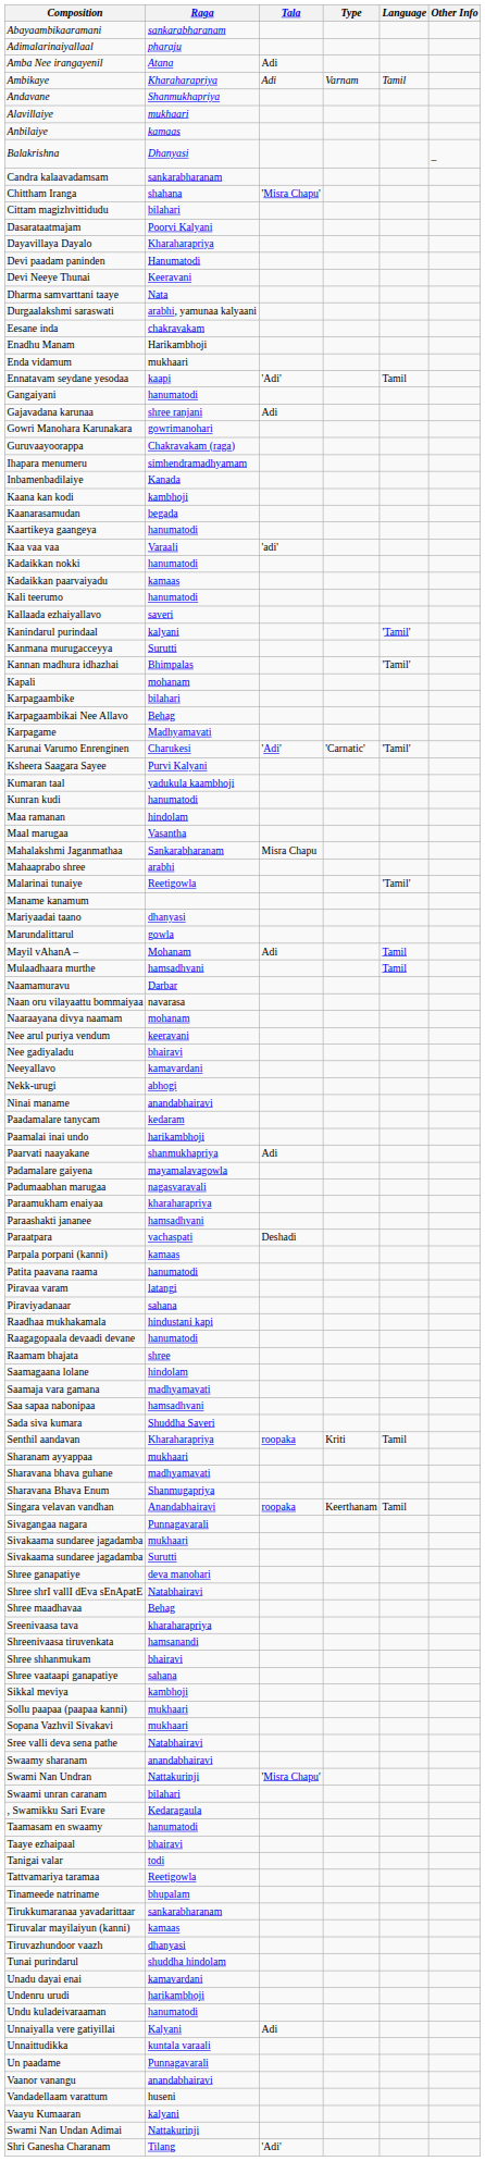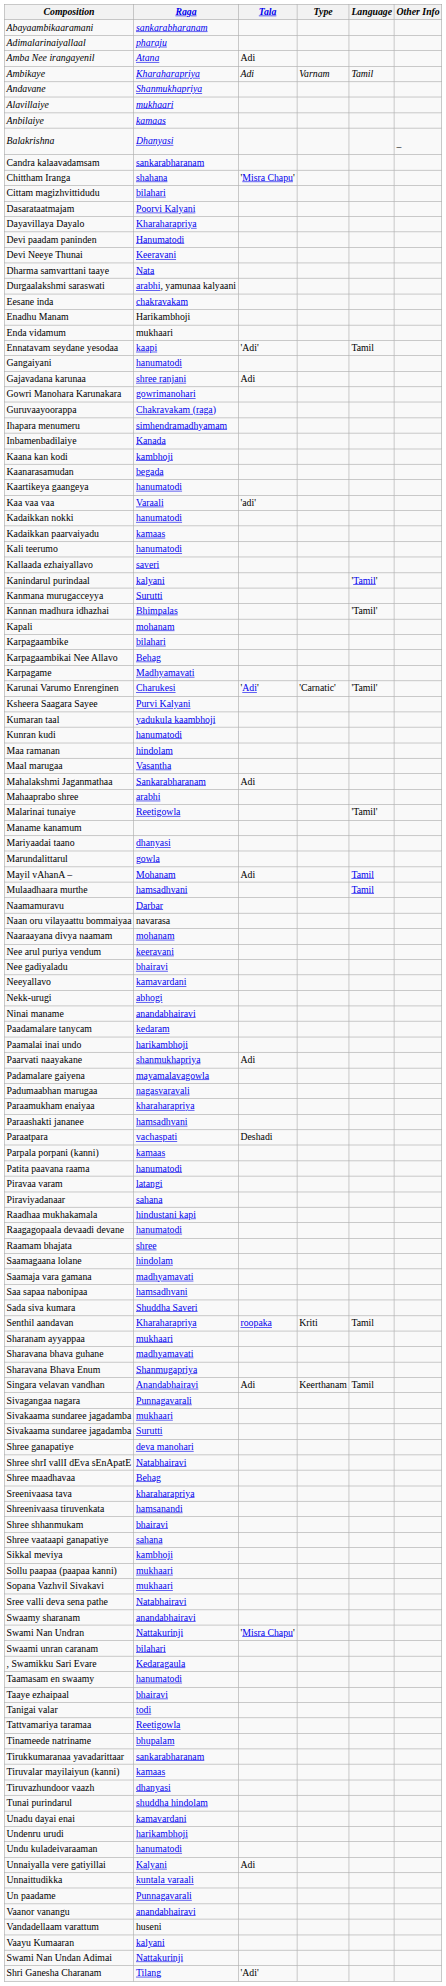 <table class="wikitable">
 <tr>
 <th><em>Composition</em></th>
 <th><em><a href='#'>Raga</a></em></th>
 <th><em><a href='#'>Tala</a></em></th>
 <th><em>Type</em></th>
 <th><em>Language</em></th>
 <th><em>Other Info</em></th>
 </tr>
 <tr>
 <td><em>Abayaambikaaramani</em></td>
 <td><em><a href='#'>sankarabharanam</a></em></td>
 <td></td>
 <td></td>
 <td></td>
 <td></td>
 </tr>
 <tr>
 <td><em>Adimalarinaiyallaal</em></td>
 <td><em><a href='#'>pharaju</a></em></td>
 <td></td>
 <td></td>
 <td></td>
 <td></td>
 </tr>
 <tr>
 <td><em>Amba Nee irangayenil</em></td>
 <td><em><a href='#'>Atana</a></em></td>
 <td>Adi</td>
 <td></td>
 <td></td>
 <td></td>
 </tr>
 <tr>
 <td><em>Ambikaye</em></td>
 <td><em><a href='#'>Kharaharapriya</a></em></td>
 <td><em>Adi</em></td>
 <td><em>Varnam</em></td>
 <td><em>Tamil</em></td>
 <td></td>
 </tr>
 <tr>
 <td><em>Andavane  </em></td>
 <td><em><a href='#'>Shanmukhapriya</a></em></td>
 <td></td>
 <td></td>
 <td></td>
 <td></td>
 </tr>
 <tr>
 <td><em>Alavillaiye</em></td>
 <td><em><a href='#'>mukhaari</a></em></td>
 <td></td>
 <td></td>
 <td></td>
 <td></td>
 </tr>
 <tr>
 <td><em>Anbilaiye</em></td>
 <td><em><a href='#'>kamaas</a></em></td>
 <td></td>
 <td></td>
 <td></td>
 <td></td>
 </tr>
 <tr>
 <td><em>Balakrishna </em></td>
 <td><em><a href='#'>Dhanyasi</a></em></td>
 <td></td>
 <td></td>
 <td></td>
 <td><em><br>–</td>
 </tr>
 <tr>
 <td></em>Candra kalaavadamsam<em></td>
 <td></em><a href='#'>sankarabharanam</a><em></td>
 <td></td>
 <td></td>
 <td></td>
 <td></td>
 </tr>
 <tr>
 <td></em>Chittham Iranga<em></td>
 <td></em><a href='#'>shahana</a><em></td>
 <td>'<a href='#'>Misra Chapu</a>'</td>
 <td></td>
 <td></td>
 <td></td>
 </tr>
 <tr>
 <td></em>Cittam magizhvittidudu<em></td>
 <td></em><a href='#'>bilahari</a><em></td>
 <td></td>
 <td></td>
 <td></td>
 <td></td>
 </tr>
 <tr>
 <td></em>Dasarataatmajam<em></td>
 <td></em><a href='#'>Poorvi Kalyani</a><em></td>
 <td></td>
 <td></td>
 <td></td>
 <td></td>
 </tr>
 <tr>
 <td></em>Dayavillaya Dayalo<em></td>
 <td></em><a href='#'>Kharaharapriya</a><em></td>
 <td></td>
 <td></td>
 <td></td>
 <td></td>
 </tr>
 <tr>
 <td></em>Devi paadam paninden<em></td>
 <td></em><a href='#'>Hanumatodi</a><em></td>
 <td></td>
 <td></td>
 <td></td>
 <td></td>
 </tr>
 <tr>
 <td></em>Devi Neeye Thunai<em></td>
 <td></em><a href='#'>Keeravani</a><em></td>
 <td></td>
 <td></td>
 <td></td>
 <td></td>
 </tr>
 <tr>
 <td></em>Dharma samvarttani taaye<em></td>
 <td></em><a href='#'>Nata</a><em></td>
 <td></td>
 <td></td>
 <td></td>
 <td></td>
 </tr>
 <tr>
 <td></em>Durgaalakshmi saraswati<em></td>
 <td></em><a href='#'>arabhi</a>, yamunaa kalyaani<em></td>
 <td></td>
 <td></td>
 <td></td>
 <td></td>
 </tr>
 <tr>
 <td></em>Eesane inda<em></td>
 <td></em><a href='#'>chakravakam</a><em></td>
 <td></td>
 <td></td>
 <td></td>
 <td></td>
 </tr>
 <tr>
 <td></em>Enadhu Manam<em></td>
 <td></em>Harikambhoji<em></td>
 <td></td>
 <td></td>
 <td></td>
 <td></td>
 </tr>
 <tr>
 <td></em>Enda vidamum<em></td>
 <td></em>mukhaari<em></td>
 <td></td>
 <td></td>
 <td></td>
 <td></td>
 </tr>
 <tr>
 <td></em>Ennatavam seydane yesodaa<em></td>
 <td></em><a href='#'>kaapi</a><em></td>
 <td>'Adi'</td>
 <td></td>
 <td>Tamil</td>
 <td></td>
 </tr>
 <tr>
 <td></em>Gangaiyani<em></td>
 <td></em><a href='#'>hanumatodi</a><em></td>
 <td></td>
 <td></td>
 <td></td>
 <td></td>
 </tr>
 <tr>
 <td></em>Gajavadana karunaa<em></td>
 <td></em><a href='#'>shree ranjani</a><em></td>
 <td>Adi</td>
 <td></td>
 <td></td>
 <td></td>
 </tr>
 <tr>
 <td></em>Gowri Manohara Karunakara<em></td>
 <td></em><a href='#'>gowrimanohari</a><em></td>
 <td></td>
 <td></td>
 <td></td>
 <td></td>
 </tr>
 <tr>
 <td></em>Guruvaayoorappa<em></td>
 <td></em><a href='#'>Chakravakam (raga)</a><em></td>
 <td></td>
 <td></td>
 <td></td>
 <td></td>
 </tr>
 <tr>
 <td></em>Ihapara menumeru<em></td>
 <td></em><a href='#'>simhendramadhyamam</a><em></td>
 <td></td>
 <td></td>
 <td></td>
 <td></td>
 </tr>
 <tr>
 <td></em>Inbamenbadilaiye<em></td>
 <td></em><a href='#'>Kanada</a><em></td>
 <td></td>
 <td></td>
 <td></td>
 <td></td>
 </tr>
 <tr>
 <td></em>Kaana kan kodi<em></td>
 <td></em><a href='#'>kambhoji</a><em></td>
 <td></td>
 <td></td>
 <td></td>
 <td></td>
 </tr>
 <tr>
 <td></em>Kaanarasamudan<em></td>
 <td></em><a href='#'>begada</a><em></td>
 <td></td>
 <td></td>
 <td></td>
 <td></td>
 </tr>
 <tr>
 <td></em>Kaartikeya gaangeya<em></td>
 <td></em><a href='#'>hanumatodi</a><em></td>
 <td></td>
 <td></td>
 <td></td>
 <td></td>
 </tr>
 <tr>
 <td></em>Kaa vaa vaa<em></td>
 <td></em><a href='#'>Varaali</a><em></td>
 <td>'adi'</td>
 <td></td>
 <td></td>
 <td></td>
 </tr>
 <tr>
 <td></em>Kadaikkan nokki<em></td>
 <td></em><a href='#'>hanumatodi</a><em></td>
 <td></td>
 <td></td>
 <td></td>
 <td></td>
 </tr>
 <tr>
 <td></em>Kadaikkan paarvaiyadu<em></td>
 <td></em><a href='#'>kamaas</a><em></td>
 <td></td>
 <td></td>
 <td></td>
 <td></td>
 </tr>
 <tr>
 <td></em>Kali teerumo<em></td>
 <td></em><a href='#'>hanumatodi</a><em></td>
 <td></td>
 <td></td>
 <td></td>
 <td></td>
 </tr>
 <tr>
 <td></em>Kallaada ezhaiyallavo<em></td>
 <td></em><a href='#'>saveri</a><em></td>
 <td></td>
 <td></td>
 <td></td>
 <td></td>
 </tr>
 <tr>
 <td></em>Kanindarul purindaal<em></td>
 <td></em><a href='#'>kalyani</a><em></td>
 <td></td>
 <td></td>
 <td>'<a href='#'>Tamil</a>'</td>
 <td></td>
 </tr>
 <tr>
 <td></em>Kanmana murugacceyya<em></td>
 <td></em><a href='#'>Surutti</a><em></td>
 <td></td>
 <td></td>
 <td></td>
 <td></td>
 </tr>
 <tr>
 <td></em>Kannan madhura idhazhai<em></td>
 <td></em><a href='#'>Bhimpalas</a><em></td>
 <td></td>
 <td></td>
 <td>'Tamil'</td>
 <td></td>
 </tr>
 <tr>
 <td></em>Kapali<em></td>
 <td></em><a href='#'>mohanam</a><em></td>
 <td></td>
 <td></td>
 <td></td>
 <td></td>
 </tr>
 <tr>
 <td></em>Karpagaambike<em></td>
 <td></em><a href='#'>bilahari</a><em></td>
 <td></td>
 <td></td>
 <td></td>
 <td></td>
 </tr>
 <tr>
 <td></em>Karpagaambikai Nee Allavo<em></td>
 <td></em><a href='#'>Behag</a><em></td>
 <td></td>
 <td></td>
 <td></td>
 <td></td>
 </tr>
 <tr>
 <td></em>Karpagame<em></td>
 <td></em><a href='#'>Madhyamavati</a><em></td>
 <td></td>
 <td></td>
 <td></td>
 <td></td>
 </tr>
 <tr>
 <td></em>Karunai Varumo Enrenginen<em></td>
 <td></em><a href='#'>Charukesi</a><em></td>
 <td>'<a href='#'>Adi</a>'</td>
 <td>'Carnatic'</td>
 <td>'Tamil'</td>
 <td></td>
 </tr>
 <tr>
 <td></em>Ksheera Saagara Sayee <em></td>
 <td></em><a href='#'>Purvi Kalyani</a><em></td>
 <td></td>
 <td></td>
 <td></td>
 <td></td>
 </tr>
 <tr>
 <td></em>Kumaran taal<em></td>
 <td></em><a href='#'>yadukula kaambhoji</a><em></td>
 <td></td>
 <td></td>
 <td></td>
 <td></td>
 </tr>
 <tr>
 <td></em>Kunran kudi<em></td>
 <td></em><a href='#'>hanumatodi</a><em></td>
 <td></td>
 <td></td>
 <td></td>
 <td></td>
 </tr>
 <tr>
 <td></em>Maa ramanan<em></td>
 <td></em><a href='#'>hindolam</a><em></td>
 <td></td>
 <td></td>
 <td></td>
 <td></td>
 </tr>
 <tr>
 <td></em>Maal marugaa<em></td>
 <td></em><a href='#'>Vasantha</a><em></td>
 <td></td>
 <td></td>
 <td></td>
 <td></td>
 </tr>
 <tr>
 <td></em>Mahalakshmi Jaganmathaa<em></td>
 <td><a href='#'>Sankarabharanam</a></td>
-<td>Misra Chapu</td>
+<td>Adi</td>
 <td></td>
 <td></td>
 <td></td>
 </tr>
 <tr>
 <td></em>Mahaaprabo shree<em></td>
 <td></em><a href='#'>arabhi</a><em></td>
 <td></td>
 <td></td>
 <td></td>
 <td></td>
 </tr>
 <tr>
 <td></em>Malarinai tunaiye<em></td>
 <td></em><a href='#'>Reetigowla</a><em></td>
 <td></td>
 <td></td>
 <td>'Tamil'</td>
 <td></td>
 </tr>
 <tr>
 <td></em>Maname kanamum<em></td>
 <td></td>
 <td></td>
 <td></td>
 <td></td>
 <td></td>
 </tr>
 <tr>
 <td></em>Mariyaadai taano<em></td>
 <td></em><a href='#'>dhanyasi</a><em></td>
 <td></td>
 <td></td>
 <td></td>
 <td></td>
 </tr>
 <tr>
 <td></em>Marundalittarul<em></td>
 <td></em><a href='#'>gowla</a><em></td>
 <td></td>
 <td></td>
 <td></td>
 <td></td>
 </tr>
 <tr>
 <td></em>Mayil vAhanA – <em></td>
 <td></em><a href='#'>Mohanam</a><em></td>
 <td>Adi</td>
 <td></td>
 <td></em><a href='#'>Tamil</a><em></td>
 <td></td>
 </tr>
 <tr>
 <td></em>Mulaadhaara murthe<em></td>
 <td></em><a href='#'>hamsadhvani</a><em></td>
 <td></td>
 <td></td>
 <td></em><a href='#'>Tamil</a><em></td>
 <td></td>
 </tr>
 <tr>
 <td></em>Naamamuravu<em></td>
 <td></em><a href='#'>Darbar</a><em></td>
 <td></td>
 <td></td>
 <td></td>
 <td></td>
 </tr>
 <tr>
 <td></em>Naan oru vilayaattu bommaiyaa<em></td>
 <td></em>navarasa <em></td>
 <td></td>
 <td></td>
 <td></td>
 <td></td>
 </tr>
 <tr>
 <td></em>Naaraayana divya naamam<em></td>
 <td><a href='#'>mohanam</a></td>
 <td></td>
 <td></td>
 <td></td>
 <td></td>
 </tr>
 <tr Nambiketavar evaraya    >
 <td></em>Nee arul puriya vendum<em></td>
 <td></em><a href='#'>keeravani</a><em></td>
 <td></td>
 <td></td>
 <td></td>
 <td></td>
 </tr>
 <tr>
 <td></em>Nee gadiyaladu<em></td>
 <td></em><a href='#'>bhairavi</a><em></td>
 <td></td>
 <td></td>
 <td></td>
 <td></td>
 </tr>
 <tr>
 <td></em>Neeyallavo<em></td>
 <td></em><a href='#'>kamavardani</a><em></td>
 <td></td>
 <td></td>
 <td></td>
 <td></td>
 </tr>
 <tr>
 <td></em>Nekk-urugi<em></td>
 <td></em><a href='#'>abhogi</a><em></td>
 <td></td>
 <td></td>
 <td></td>
 <td></td>
 </tr>
 <tr>
 <td></em>Ninai maname<em></td>
 <td></em><a href='#'>anandabhairavi</a><em></td>
 <td></td>
 <td></td>
 <td></td>
 <td></td>
 </tr>
 <tr>
 <td></em>Paadamalare tanycam<em></td>
 <td></em><a href='#'>kedaram</a><em></td>
 <td></td>
 <td></td>
 <td></td>
 <td></td>
 </tr>
 <tr>
 <td></em>Paamalai inai undo<em></td>
 <td><a href='#'>harikambhoji</a></td>
 <td></td>
 <td></td>
 <td></td>
 <td></td>
 </tr>
 <tr>
 <td></em>Paarvati naayakane<em></td>
 <td></em><a href='#'>shanmukhapriya</a><em></td>
 <td>Adi</td>
 <td></td>
 <td></td>
 <td></td>
 </tr>
 <tr>
 <td></em>Padamalare gaiyena<em></td>
 <td></em><a href='#'>mayamalavagowla</a><em></td>
 <td></td>
 <td></td>
 <td></td>
 <td></td>
 </tr>
 <tr>
 <td></em>Padumaabhan marugaa<em></td>
 <td></em><a href='#'>nagasvaravali</a><em></td>
 <td></td>
 <td></td>
 <td></td>
 <td></td>
 </tr>
 <tr>
 <td></em>Paraamukham enaiyaa<em></td>
 <td></em><a href='#'>kharaharapriya</a><em></td>
 <td></td>
 <td></td>
 <td></td>
 <td></td>
 </tr>
 <tr>
 <td></em>Paraashakti jananee<em></td>
 <td></em><a href='#'>hamsadhvani</a><em></td>
 <td></td>
 <td></td>
 <td></td>
 <td></td>
 </tr>
 <tr>
 <td></em>Paraatpara <em></td>
 <td></em><a href='#'>vachaspati</a><em></td>
 <td>Deshadi</td>
 <td></td>
 <td></td>
 <td></td>
 </tr>
 <tr>
 <td></em>Parpala porpani (kanni)<em></td>
 <td></em><a href='#'>kamaas</a><em></td>
 <td></td>
 <td></td>
 <td></td>
 <td></td>
 </tr>
 <tr>
 <td></em>Patita paavana raama<em></td>
 <td></em><a href='#'>hanumatodi</a><em></td>
 <td></td>
 <td></td>
 <td></td>
 <td></td>
 </tr>
 <tr>
 <td></em>Piravaa varam<em></td>
 <td></em><a href='#'>latangi</a><em></td>
 <td></td>
 <td></td>
 <td></td>
 <td></td>
 </tr>
 <tr>
 <td></em>Piraviyadanaar<em></td>
 <td></em><a href='#'>sahana</a><em></td>
 <td></td>
 <td></td>
 <td></td>
 <td></td>
 </tr>
 <tr>
 <td></em>Raadhaa mukhakamala<em></td>
 <td></em><a href='#'>hindustani kapi</a><em></td>
 <td></td>
 <td></td>
 <td></td>
 <td></td>
 </tr>
 <tr>
 <td></em>Raagagopaala devaadi devane<em></td>
 <td></em><a href='#'>hanumatodi</a><em></td>
 <td></td>
 <td></td>
 <td></td>
 <td></td>
 </tr>
 <tr>
 <td></em>Raamam bhajata<em></td>
 <td></em><a href='#'>shree</a><em></td>
 <td></td>
 <td></td>
 <td></td>
 <td></td>
 </tr>
 <tr>
 <td></em>Saamagaana lolane<em></td>
 <td></em><a href='#'>hindolam</a><em></td>
 <td></td>
 <td></td>
 <td></td>
 <td></td>
 </tr>
 <tr>
 <td></em>Saamaja vara gamana<em></td>
 <td></em><a href='#'>madhyamavati</a><em></td>
 <td></td>
 <td></td>
 <td></td>
 <td></td>
 </tr>
 <tr>
 <td></em>Saa sapaa nabonipaa<em></td>
 <td></em><a href='#'>hamsadhvani</a><em></td>
 <td></td>
 <td></td>
 <td></td>
 <td></td>
 </tr>
 <tr>
 <td></em>Sada siva kumara<em></td>
 <td></em><a href='#'>Shuddha Saveri</a><em></td>
 <td></td>
 <td></td>
 <td></td>
 <td></td>
 </tr>
 <tr>
 <td></em>Senthil aandavan<em></td>
 <td></em><a href='#'>Kharaharapriya</a><em></td>
 <td></em><a href='#'>roopaka</a><em></td>
 <td>Kriti</td>
 <td>Tamil</td>
 <td></td>
 </tr>
 <tr>
 <td></em>Sharanam ayyappaa<em></td>
 <td></em><a href='#'>mukhaari</a><em></td>
 <td></td>
 <td></td>
 <td></td>
 <td></td>
 </tr>
 <tr>
 <td></em>Sharavana bhava guhane<em></td>
 <td></em><a href='#'>madhyamavati</a><em></td>
 <td></td>
 <td></td>
 <td></td>
 <td></td>
 </tr>
 <tr>
 <td></em>Sharavana Bhava Enum<em></td>
 <td></em><a href='#'>Shanmugapriya</a><em></td>
 <td></td>
 <td></td>
 <td></td>
 <td></td>
 </tr>
 <tr>
 <td></em>Singara velavan vandhan <em></td>
 <td></em><a href='#'>Anandabhairavi</a><em></td>
-<td></em><a href='#'>roopaka</a><em></td>
+<td></em>Adi<em></td>
 <td></em>Keerthanam<em></td>
 <td></em>Tamil<em></td>
 <td></td>
 </tr>
 <tr>
 <td></em>Sivagangaa nagara<em></td>
 <td></em><a href='#'>Punnagavarali</a><em></td>
 <td></td>
 <td></td>
 <td></td>
 <td></td>
 </tr>
 <tr>
 <td></em>Sivakaama sundaree jagadamba<em></td>
 <td></em><a href='#'>mukhaari</a><em></td>
 <td></td>
 <td></td>
 <td></td>
 <td></td>
 </tr>
 <tr>
 <td></em>Sivakaama sundaree jagadamba<em></td>
 <td></em><a href='#'>Surutti</a><em></td>
 <td></td>
 <td></td>
 <td></td>
 <td></td>
 </tr>
 <tr>
 <td></em>Shree ganapatiye<em></td>
 <td></em><a href='#'>deva manohari</a><em></td>
 <td></td>
 <td></td>
 <td></td>
 <td></td>
 </tr>
 <tr>
 <td></em>Shree shrI vallI dEva sEnApatE <em></td>
 <td></em><a href='#'>Natabhairavi</a><em></td>
 <td></td>
 <td></td>
 <td></td>
 <td></td>
 </tr>
 <tr>
 <td></em>Shree maadhavaa<em></td>
 <td></em><a href='#'>Behag</a><em></td>
 <td></td>
 <td></td>
 <td></td>
 <td></td>
 </tr>
 <tr>
 <td></em>Sreenivaasa tava<em></td>
 <td></em><a href='#'>kharaharapriya</a><em></td>
 <td></td>
 <td></td>
 <td></td>
 <td></td>
 </tr>
 <tr>
 <td></em>Shreenivaasa tiruvenkata<em></td>
 <td></em><a href='#'>hamsanandi</a><em></td>
 <td></td>
 <td></td>
 <td></td>
 <td></td>
 </tr>
 <tr>
 <td></em>Shree shhanmukam<em></td>
 <td></em><a href='#'>bhairavi</a><em></td>
 <td></td>
 <td></td>
 <td></td>
 <td></td>
 </tr>
 <tr>
 <td></em>Shree vaataapi ganapatiye<em></td>
 <td></em><a href='#'>sahana</a><em></td>
 <td></td>
 <td></td>
 <td></td>
 <td></td>
 </tr>
 <tr>
 <td></em>Sikkal meviya<em></td>
 <td></em><a href='#'>kambhoji</a><em></td>
 <td></td>
 <td></td>
 <td></td>
 <td></td>
 </tr>
 <tr>
 <td></em>Sollu paapaa (paapaa kanni)<em></td>
 <td></em><a href='#'>mukhaari</a><em></td>
 <td></td>
 <td></td>
 <td></td>
 <td></td>
 </tr>
 <tr>
 <td></em>Sopana Vazhvil Sivakavi<em></td>
 <td></em><a href='#'>mukhaari</a><em></td>
 <td></td>
 <td></td>
 <td></td>
 <td></td>
 </tr>
 <tr>
 <td></em>Sree valli deva sena pathe<em></td>
 <td></em><a href='#'>Natabhairavi</a><em></td>
 <td></td>
 <td></td>
 <td></td>
 <td></td>
 </tr>
 <tr>
 <td></em>Swaamy sharanam<em></td>
 <td></em><a href='#'>anandabhairavi</a><em></td>
 <td></td>
 <td></td>
 <td></td>
 <td></td>
 </tr>
 <tr>
 <td></em>Swami Nan Undran<em></td>
 <td></em><a href='#'>Nattakurinji</a><em></td>
 <td>'<a href='#'>Misra Chapu</a>'</td>
 <td></td>
 <td></td>
 <td></td>
 </tr>
 <tr>
 <td></em>Swaami unran caranam<em></td>
 <td></em><a href='#'>bilahari</a><em></td>
 <td></td>
 <td></td>
 <td></td>
 <td></td>
 </tr>
 <tr>
 <td></em>, Swamikku Sari Evare<em></td>
 <td></em><a href='#'>Kedaragaula</a><em></td>
 <td></td>
 <td></td>
 <td></td>
 <td></td>
 </tr>
 <tr>
 <td></em>Taamasam en swaamy<em></td>
 <td></em><a href='#'>hanumatodi</a><em></td>
 <td></td>
 <td></td>
 <td></td>
 <td></td>
 </tr>
 <tr>
 <td></em>Taaye ezhaipaal<em></td>
 <td></em><a href='#'>bhairavi</a><em></td>
 <td></td>
 <td></td>
 <td></td>
 <td></td>
 </tr>
 <tr>
 <td></em>Tanigai valar<em></td>
 <td></em><a href='#'>todi</a><em></td>
 <td></td>
 <td></td>
 <td></td>
 <td></td>
 </tr>
 <tr>
 <td></em>Tattvamariya taramaa<em></td>
 <td></em><a href='#'>Reetigowla</a><em></td>
 <td></td>
 <td></td>
 <td></td>
 <td></td>
 </tr>
 <tr>
 <td></em>Tinameede natriname<em></td>
 <td></em><a href='#'>bhupalam</a><em></td>
 <td></td>
 <td></td>
 <td></td>
 <td></td>
 </tr>
 <tr>
 <td></em>Tirukkumaranaa yavadarittaar<em></td>
 <td></em><a href='#'>sankarabharanam</a><em></td>
 <td></td>
 <td></td>
 <td></td>
 <td></td>
 </tr>
 <tr>
 <td></em>Tiruvalar mayilaiyun (kanni)<em></td>
 <td></em><a href='#'>kamaas</a><em></td>
 <td></td>
 <td></td>
 <td></td>
 <td></td>
 </tr>
 <tr>
 <td></em>Tiruvazhundoor vaazh<em></td>
 <td></em><a href='#'>dhanyasi</a><em></td>
 <td></td>
 <td></td>
 <td></td>
 <td></td>
 </tr>
 <tr>
 <td></em>Tunai purindarul<em></td>
 <td></em><a href='#'>shuddha hindolam</a><em></td>
 <td></td>
 <td></td>
 <td></td>
 <td></td>
 </tr>
 <tr>
 <td></em>Unadu dayai enai<em></td>
 <td></em><a href='#'>kamavardani</a><em></td>
 <td></td>
 <td></td>
 <td></td>
 <td></td>
 </tr>
 <tr>
 <td></em>Undenru urudi<em></td>
 <td></em><a href='#'>harikambhoji</a><em></td>
 <td></td>
 <td></td>
 <td></td>
 <td></td>
 </tr>
 <tr>
 <td></em>Undu kuladeivaraaman<em></td>
 <td></em><a href='#'>hanumatodi</a><em></td>
 <td></td>
 <td></td>
 <td></td>
 <td></td>
 </tr>
 <tr>
 <td></em> Unnaiyalla vere gatiyillai  <em></td>
 <td></em><a href='#'>Kalyani</a><em></td>
 <td>Adi</td>
 <td></td>
 <td></td>
 <td></td>
 </tr>
 <tr>
 <td></em>Unnaittudikka<em></td>
 <td></em><a href='#'>kuntala varaali</a><em></td>
 <td></td>
 <td></td>
 <td></td>
 <td></td>
 </tr>
 <tr>
 <td></em>Un paadame<em></td>
 <td></em><a href='#'>Punnagavarali</a><em></td>
 <td></td>
 <td></td>
 <td></td>
 <td></td>
 </tr>
 <tr>
 <td></em>Vaanor vanangu<em></td>
 <td></em><a href='#'>anandabhairavi</a><em></td>
 <td></td>
 <td></td>
 <td></td>
 <td></td>
 </tr>
 <tr>
 <td></em>Vandadellaam varattum<em></td>
 <td>huseni</td>
 <td></td>
 <td></td>
 <td></td>
 <td></td>
 </tr>
 <tr>
 <td></em>Vaayu Kumaaran<em></td>
 <td></em><a href='#'>kalyani</a><em></td>
 <td></td>
 <td></td>
 <td></td>
 <td></td>
 </tr>
 <tr>
 <td></em>Swami Nan Undan Adimai<em></td>
 <td></em><a href='#'>Nattakurinji</a><em></td>
 <td></td>
 <td></td>
 <td></td>
 <td></td>
 </tr>
 <tr>
 <td></em>Shri Ganesha Charanam<em></td>
 <td></em><a href='#'>Tilang</a><em></td>
 <td>'Adi'</td>
 <td></td>
 <td></td>
 <td></td>
 </tr>
 </table>
